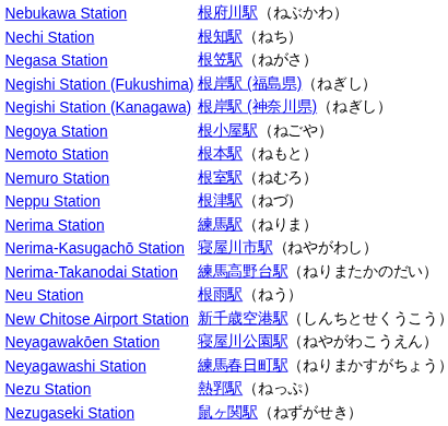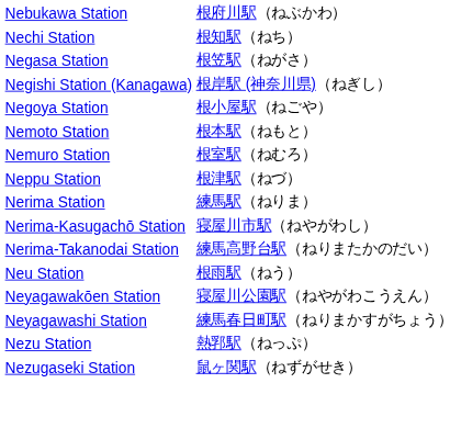 <table>
 <tr>
 <td><a href='#'>Nebukawa Station</a></td>
 <td><a href='#'>根府川駅</a>（ねぶかわ）</td>
 </tr>
 <tr>
 <td><a href='#'>Nechi Station</a></td>
 <td><a href='#'>根知駅</a>（ねち）</td>
 </tr>
 <tr>
 <td><a href='#'>Negasa Station</a></td>
 <td><a href='#'>根笠駅</a>（ねがさ）</td>
-</tr>
-<tr>
-<td><a href='#'>Negishi Station (Fukushima)</a></td>
-<td><a href='#'>根岸駅 (福島県)</a>（ねぎし）</td>
 </tr>
 <tr>
 <td><a href='#'>Negishi Station (Kanagawa)</a></td>
 <td><a href='#'>根岸駅 (神奈川県)</a>（ねぎし）</td>
 </tr>
 <tr>
 <td><a href='#'>Negoya Station</a></td>
 <td><a href='#'>根小屋駅</a>（ねごや）</td>
 </tr>
 <tr>
 <td><a href='#'>Nemoto Station</a></td>
 <td><a href='#'>根本駅</a>（ねもと）</td>
 </tr>
 <tr>
 <td><a href='#'>Nemuro Station</a></td>
 <td><a href='#'>根室駅</a>（ねむろ）</td>
 </tr>
 <tr>
 <td><a href='#'>Neppu Station</a></td>
 <td><a href='#'>根津駅</a>（ねづ）</td>
 </tr>
 <tr>
 <td><a href='#'>Nerima Station</a></td>
 <td><a href='#'>練馬駅</a>（ねりま）</td>
 </tr>
 <tr>
 <td><a href='#'>Nerima-Kasugachō Station</a></td>
 <td><a href='#'>寝屋川市駅</a>（ねやがわし）</td>
 </tr>
 <tr>
 <td><a href='#'>Nerima-Takanodai Station</a></td>
 <td><a href='#'>練馬高野台駅</a>（ねりまたかのだい）</td>
 </tr>
 <tr>
 <td><a href='#'>Neu Station</a></td>
 <td><a href='#'>根雨駅</a>（ねう）</td>
 </tr>
 <tr>
-<td><a href='#'>New Chitose Airport Station</a></td>
-<td><a href='#'>新千歳空港駅</a>（しんちとせくうこう）</td>
-</tr>
-<tr>
 <td><a href='#'>Neyagawakōen Station</a></td>
 <td><a href='#'>寝屋川公園駅</a>（ねやがわこうえん）</td>
 </tr>
 <tr>
 <td><a href='#'>Neyagawashi Station</a></td>
 <td><a href='#'>練馬春日町駅</a>（ねりまかすがちょう）</td>
 </tr>
 <tr>
 <td><a href='#'>Nezu Station</a></td>
 <td><a href='#'>熱郛駅</a>（ねっぷ）</td>
 </tr>
 <tr>
 <td><a href='#'>Nezugaseki Station</a></td>
 <td><a href='#'>鼠ヶ関駅</a>（ねずがせき）</td>
 </tr>
 </table>
